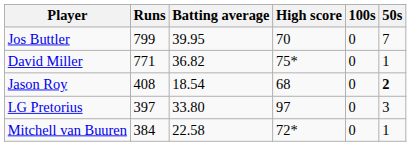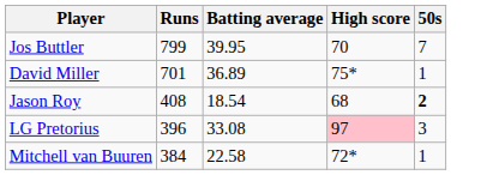 <table class="wikitable" style="font-size:100%">
 <tr>
 <th>Player</th>
 <th>Runs</th>
 <th>Batting average</th>
 <th>High score</th>
-<th>100s</th>
 <th>50s</th>
 </tr>
 <tr>
 <td><a href='#'>Jos Buttler</a></td>
 <td>799</td>
 <td>39.95</td>
 <td>70</td>
-<td>0</td>
 <td>7</td>
 </tr>
 <tr>
 <td><a href='#'>David Miller</a></td>
-<td>771</td>
-<td>36.82</td>
+<td>701</td>
+<td>36.89</td>
 <td>75*</td>
-<td>0</td>
 <td>1</td>
 </tr>
 <tr>
 <td><a href='#'>Jason Roy</a></td>
 <td>408</td>
 <td>18.54</td>
 <td>68</td>
-<td>0</td>
 <td><strong>2</strong></td>
 </tr>
 <tr>
 <td><a href='#'>LG Pretorius</a></td>
-<td>397</td>
-<td>33.80</td>
-<td>97</td>
-<td>0</td>
+<td>396</td>
+<td>33.08</td>
+<td style="background: pink;">97</td>
 <td>3</td>
 </tr>
 <tr>
 <td><a href='#'>Mitchell van Buuren</a></td>
 <td>384</td>
 <td>22.58</td>
 <td>72*</td>
-<td>0</td>
 <td>1</td>
 </tr>
 </table>
